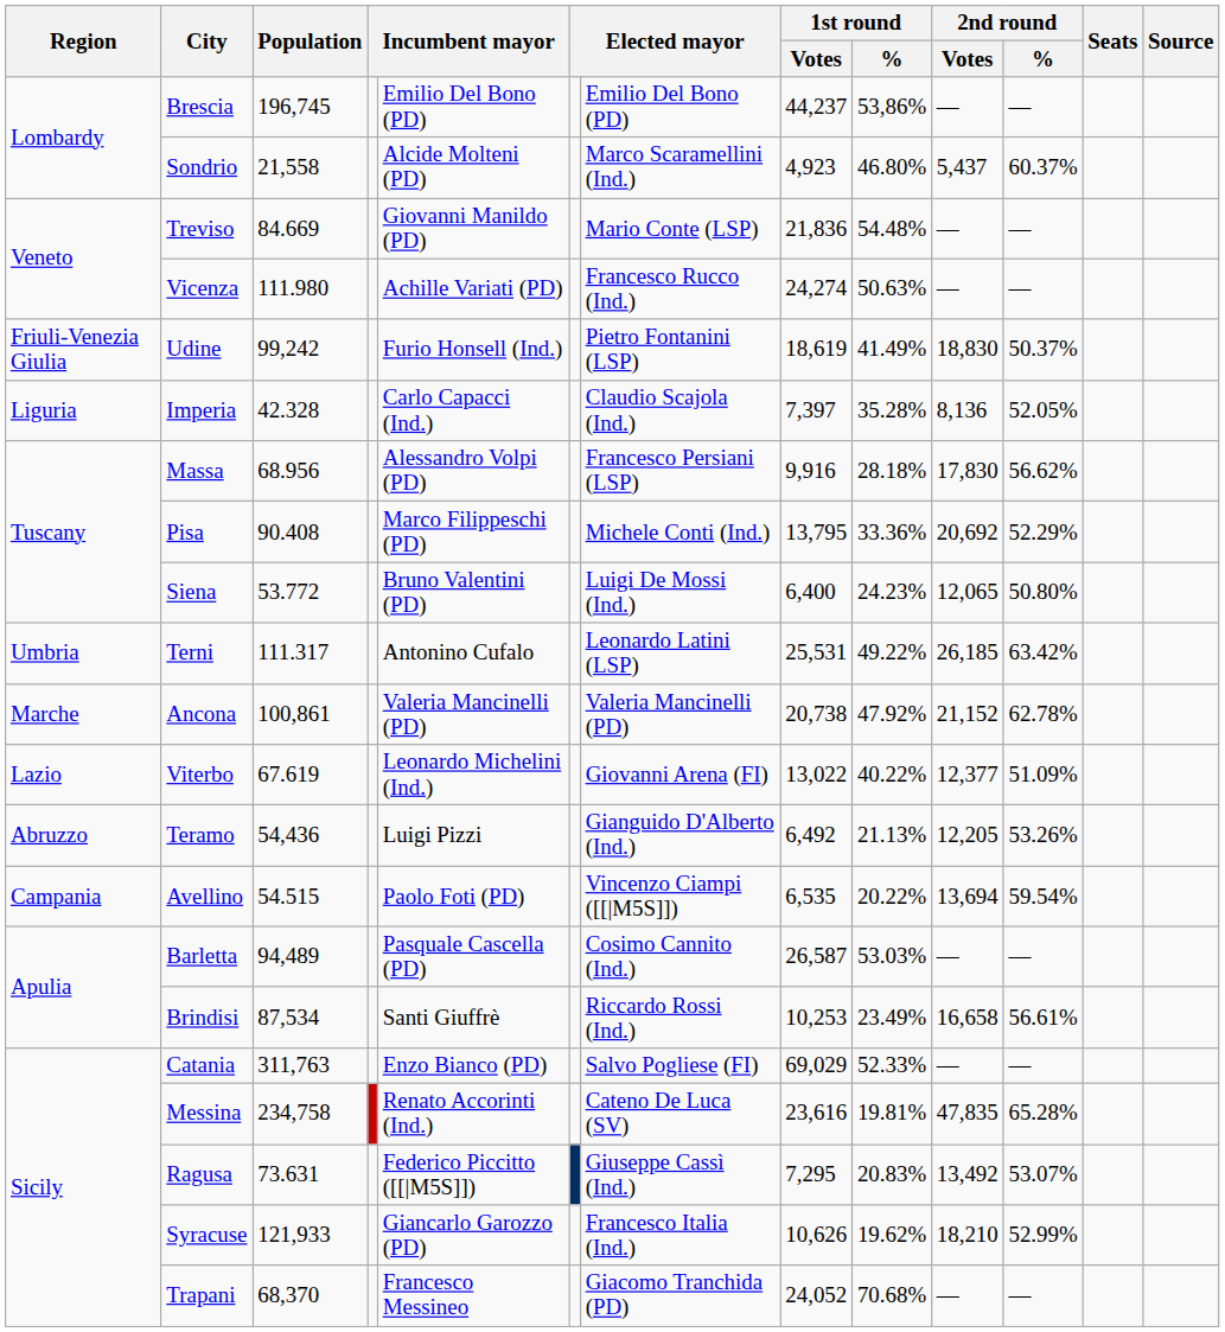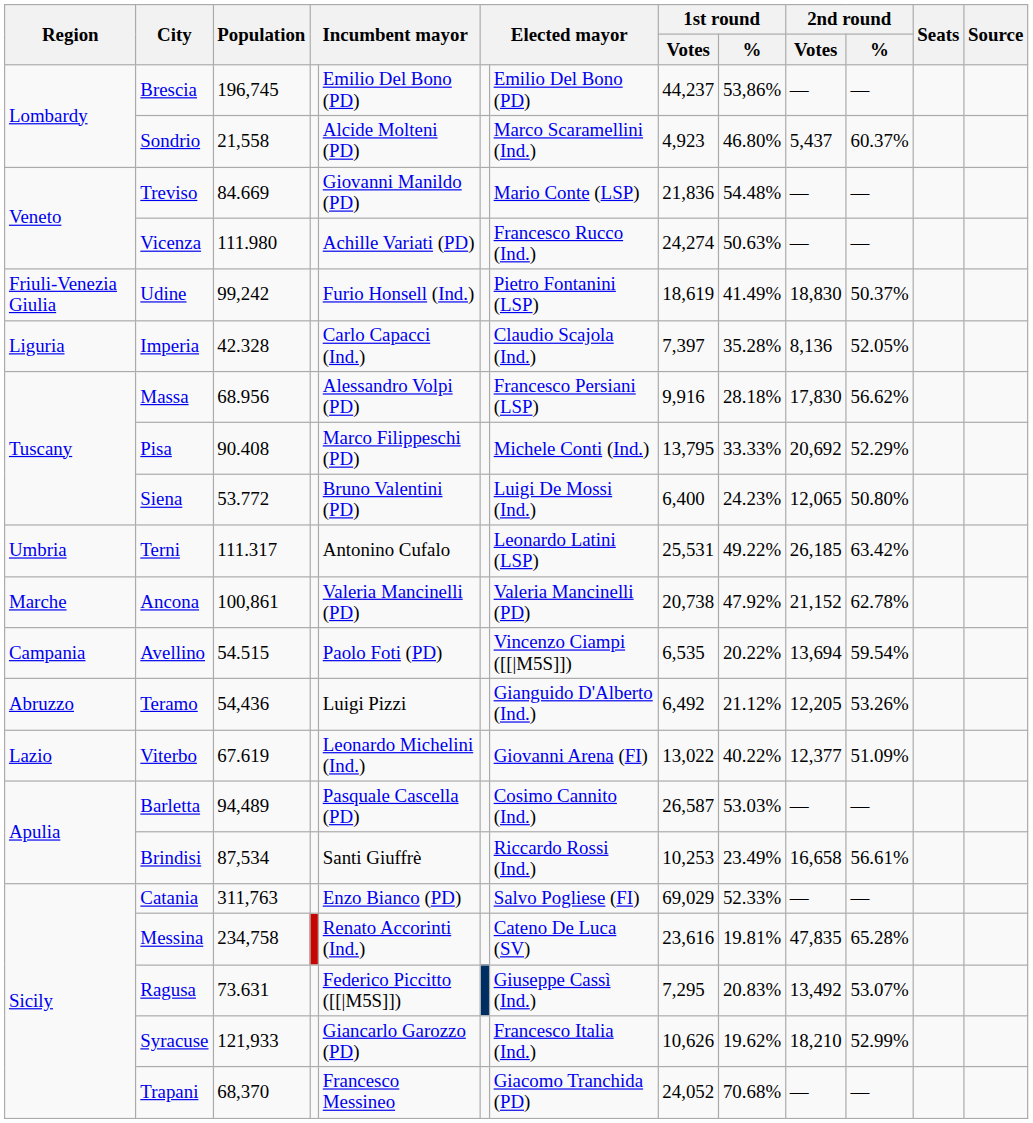 <table class=wikitable>
 <tr>
 <th rowspan=2>Region</th>
 <th rowspan=2>City</th>
 <th rowspan=2>Population</th>
 <th colspan=2 rowspan=2>Incumbent mayor</th>
 <th colspan=2 rowspan=2>Elected mayor</th>
 <th colspan=2>1st round</th>
 <th colspan=2>2nd round</th>
 <th rowspan=2>Seats</th>
 <th rowspan=2>Source</th>
 </tr>
 <tr>
 <th>Votes</th>
 <th>%</th>
 <th>Votes</th>
 <th>%</th>
 </tr>
 <tr>
 <td rowspan=2> <a href='#'>Lombardy</a></td>
 <td><a href='#'>Brescia</a></td>
 <td>196,745</td>
 <td bgcolor=></td>
 <td align=left><a href='#'>Emilio Del Bono</a> (<a href='#'>PD</a>)</td>
 <td bgcolor=></td>
 <td align=left><a href='#'>Emilio Del Bono</a> (<a href='#'>PD</a>)</td>
 <td>44,237</td>
 <td>53,86%</td>
 <td>—</td>
 <td>—</td>
 <td></td>
 <td></td>
 </tr>
 <tr>
 <td><a href='#'>Sondrio</a></td>
 <td>21,558</td>
 <td bgcolor=></td>
 <td align=left><a href='#'>Alcide Molteni</a> (<a href='#'>PD</a>)</td>
 <td bgcolor=></td>
 <td align=left><a href='#'>Marco Scaramellini</a> (<a href='#'>Ind.</a>)</td>
 <td>4,923</td>
 <td>46.80%</td>
 <td>5,437</td>
 <td>60.37%</td>
 <td></td>
 <td></td>
 </tr>
 <tr>
 <td rowspan=2> <a href='#'>Veneto</a></td>
 <td><a href='#'>Treviso</a></td>
 <td>84.669</td>
 <td bgcolor=></td>
 <td align=left><a href='#'>Giovanni Manildo</a> (<a href='#'>PD</a>)</td>
 <td bgcolor=></td>
 <td align=left><a href='#'>Mario Conte</a> (<a href='#'>LSP</a>)</td>
 <td>21,836</td>
 <td>54.48%</td>
 <td>—</td>
 <td>—</td>
 <td></td>
 <td></td>
 </tr>
 <tr>
 <td><a href='#'>Vicenza</a></td>
 <td>111.980</td>
 <td bgcolor=></td>
 <td align=left><a href='#'>Achille Variati</a> (<a href='#'>PD</a>)</td>
 <td bgcolor=></td>
 <td align=left><a href='#'>Francesco Rucco</a> (<a href='#'>Ind.</a>)</td>
 <td>24,274</td>
 <td>50.63%</td>
 <td>—</td>
 <td>—</td>
 <td></td>
 <td></td>
 </tr>
 <tr>
 <td> <a href='#'>Friuli-Venezia Giulia</a></td>
 <td><a href='#'>Udine</a></td>
 <td>99,242</td>
 <td bgcolor=></td>
 <td><a href='#'>Furio Honsell</a> (<a href='#'>Ind.</a>)</td>
 <td bgcolor=></td>
 <td align=left><a href='#'>Pietro Fontanini</a> (<a href='#'>LSP</a>)</td>
 <td>18,619</td>
 <td>41.49%</td>
 <td>18,830</td>
 <td>50.37%</td>
 <td></td>
 <td></td>
 </tr>
 <tr>
 <td> <a href='#'>Liguria</a></td>
 <td><a href='#'>Imperia</a></td>
 <td>42.328</td>
 <td bgcolor=></td>
 <td align=left><a href='#'>Carlo Capacci</a> (<a href='#'>Ind.</a>)</td>
 <td bgcolor=></td>
 <td align=left><a href='#'>Claudio Scajola</a> (<a href='#'>Ind.</a>)</td>
 <td>7,397</td>
 <td>35.28%</td>
 <td>8,136</td>
 <td>52.05%</td>
 <td></td>
 <td></td>
 </tr>
 <tr>
 <td rowspan=3> <a href='#'>Tuscany</a></td>
 <td><a href='#'>Massa</a></td>
 <td>68.956</td>
 <td bgcolor=></td>
 <td align=left><a href='#'>Alessandro Volpi</a> (<a href='#'>PD</a>)</td>
 <td bgcolor=></td>
 <td align=left><a href='#'>Francesco Persiani</a> (<a href='#'>LSP</a>)</td>
 <td>9,916</td>
 <td>28.18%</td>
 <td>17,830</td>
 <td>56.62%</td>
 <td></td>
 <td></td>
 </tr>
 <tr>
 <td><a href='#'>Pisa</a></td>
 <td>90.408</td>
 <td bgcolor=></td>
 <td align=left><a href='#'>Marco Filippeschi</a> (<a href='#'>PD</a>)</td>
 <td bgcolor=></td>
 <td align=left><a href='#'>Michele Conti</a> (<a href='#'>Ind.</a>)</td>
 <td>13,795</td>
-<td>33.36%</td>
+<td>33.33%</td>
 <td>20,692</td>
 <td>52.29%</td>
 <td></td>
 <td></td>
 </tr>
 <tr>
 <td><a href='#'>Siena</a></td>
 <td>53.772</td>
 <td bgcolor=></td>
 <td align=left><a href='#'>Bruno Valentini</a> (<a href='#'>PD</a>)</td>
 <td bgcolor=></td>
 <td align=left><a href='#'>Luigi De Mossi</a> (<a href='#'>Ind.</a>)</td>
 <td>6,400</td>
 <td>24.23%</td>
 <td>12,065</td>
 <td>50.80%</td>
 <td></td>
 <td></td>
 </tr>
 <tr>
 <td> <a href='#'>Umbria</a></td>
 <td><a href='#'>Terni</a></td>
 <td>111.317</td>
 <td bgcolor=></td>
 <td>Antonino Cufalo</td>
 <td bgcolor=></td>
 <td align=left><a href='#'>Leonardo Latini</a> (<a href='#'>LSP</a>)</td>
 <td>25,531</td>
 <td>49.22%</td>
 <td>26,185</td>
 <td>63.42%</td>
 <td></td>
 <td></td>
 </tr>
 <tr>
 <td> <a href='#'>Marche</a></td>
 <td><a href='#'>Ancona</a></td>
 <td>100,861</td>
 <td bgcolor=></td>
 <td align=left><a href='#'>Valeria Mancinelli</a> (<a href='#'>PD</a>)</td>
 <td bgcolor=></td>
 <td align=left><a href='#'>Valeria Mancinelli</a> (<a href='#'>PD</a>)</td>
 <td>20,738</td>
 <td>47.92%</td>
 <td>21,152</td>
 <td>62.78%</td>
 <td></td>
 <td></td>
 </tr>
 <tr>
-<td> <a href='#'>Lazio</a></td>
-<td><a href='#'>Viterbo</a></td>
-<td>67.619</td>
+<td> <a href='#'>Campania</a></td>
+<td><a href='#'>Avellino</a></td>
+<td>54.515</td>
 <td bgcolor=></td>
-<td align=left><a href='#'>Leonardo Michelini</a> (<a href='#'>Ind.</a>)</td>
+<td align=left><a href='#'>Paolo Foti</a> (<a href='#'>PD</a>)</td>
 <td bgcolor=></td>
-<td align=left><a href='#'>Giovanni Arena</a> (<a href='#'>FI</a>)</td>
-<td>13,022</td>
-<td>40.22%</td>
-<td>12,377</td>
-<td>51.09%</td>
+<td align=left><a href='#'>Vincenzo Ciampi</a> ([[|M5S]])</td>
+<td>6,535</td>
+<td>20.22%</td>
+<td>13,694</td>
+<td>59.54%</td>
 <td></td>
 <td></td>
 </tr>
 <tr>
 <td> <a href='#'>Abruzzo</a></td>
 <td><a href='#'>Teramo</a></td>
 <td>54,436</td>
 <td bgcolor=></td>
 <td align=left>Luigi Pizzi</td>
 <td bgcolor=></td>
 <td align=left><a href='#'>Gianguido D'Alberto</a> (<a href='#'>Ind.</a>)</td>
 <td>6,492</td>
-<td>21.13%</td>
+<td>21.12%</td>
 <td>12,205</td>
 <td>53.26%</td>
 <td></td>
 <td></td>
 </tr>
 <tr>
-<td> <a href='#'>Campania</a></td>
-<td><a href='#'>Avellino</a></td>
-<td>54.515</td>
+<td> <a href='#'>Lazio</a></td>
+<td><a href='#'>Viterbo</a></td>
+<td>67.619</td>
 <td bgcolor=></td>
-<td align=left><a href='#'>Paolo Foti</a> (<a href='#'>PD</a>)</td>
+<td align=left><a href='#'>Leonardo Michelini</a> (<a href='#'>Ind.</a>)</td>
 <td bgcolor=></td>
-<td align=left><a href='#'>Vincenzo Ciampi</a> ([[|M5S]])</td>
-<td>6,535</td>
-<td>20.22%</td>
-<td>13,694</td>
-<td>59.54%</td>
+<td align=left><a href='#'>Giovanni Arena</a> (<a href='#'>FI</a>)</td>
+<td>13,022</td>
+<td>40.22%</td>
+<td>12,377</td>
+<td>51.09%</td>
 <td></td>
 <td></td>
 </tr>
 <tr>
 <td rowspan=2> <a href='#'>Apulia</a></td>
 <td><a href='#'>Barletta</a></td>
 <td>94,489</td>
 <td bgcolor=></td>
 <td align=left><a href='#'>Pasquale Cascella</a> (<a href='#'>PD</a>)</td>
 <td bgcolor=></td>
 <td align=left><a href='#'>Cosimo Cannito</a> (<a href='#'>Ind.</a>)</td>
 <td>26,587</td>
 <td>53.03%</td>
 <td>—</td>
 <td>—</td>
 <td></td>
 <td></td>
 </tr>
 <tr>
 <td><a href='#'>Brindisi</a></td>
 <td>87,534</td>
 <td bgcolor=></td>
 <td align=left>Santi Giuffrè</td>
 <td bgcolor=></td>
 <td align=left><a href='#'>Riccardo Rossi</a> (<a href='#'>Ind.</a>)</td>
 <td>10,253</td>
 <td>23.49%</td>
 <td>16,658</td>
 <td>56.61%</td>
 <td></td>
 <td></td>
 </tr>
 <tr>
 <td rowspan=5> <a href='#'>Sicily</a></td>
 <td><a href='#'>Catania</a></td>
 <td>311,763</td>
 <td bgcolor=></td>
 <td align=left><a href='#'>Enzo Bianco</a> (<a href='#'>PD</a>)</td>
 <td bgcolor=></td>
 <td align=left><a href='#'>Salvo Pogliese</a> (<a href='#'>FI</a>)</td>
 <td>69,029</td>
 <td>52.33%</td>
 <td>—</td>
 <td>—</td>
 <td></td>
 <td></td>
 </tr>
 <tr>
 <td><a href='#'>Messina</a></td>
 <td>234,758</td>
 <td style="color:inherit;background:#C60400"></td>
 <td align=left><a href='#'>Renato Accorinti</a> (<a href='#'>Ind.</a>)</td>
 <td bgcolor=></td>
 <td align=left><a href='#'>Cateno De Luca</a> (<a href='#'>SV</a>)</td>
 <td>23,616</td>
 <td>19.81%</td>
 <td>47,835</td>
 <td>65.28%</td>
 <td></td>
 <td></td>
 </tr>
 <tr>
 <td><a href='#'>Ragusa</a></td>
 <td>73.631</td>
 <td bgcolor=></td>
 <td align=left><a href='#'>Federico Piccitto</a> ([[|M5S]])</td>
 <td style="color:inherit;background:#002E63"></td>
 <td align=left><a href='#'>Giuseppe Cassì</a> (<a href='#'>Ind.</a>)</td>
 <td>7,295</td>
 <td>20.83%</td>
 <td>13,492</td>
 <td>53.07%</td>
 <td></td>
 <td></td>
 </tr>
 <tr>
 <td><a href='#'>Syracuse</a></td>
 <td>121,933</td>
 <td bgcolor=></td>
 <td align=left><a href='#'>Giancarlo Garozzo</a> (<a href='#'>PD</a>)</td>
 <td bgcolor=></td>
 <td align=left><a href='#'>Francesco Italia</a> (<a href='#'>Ind.</a>)</td>
 <td>10,626</td>
 <td>19.62%</td>
 <td>18,210</td>
 <td>52.99%</td>
 <td></td>
 <td></td>
 </tr>
 <tr>
 <td><a href='#'>Trapani</a></td>
 <td>68,370</td>
 <td bgcolor=></td>
 <td align=left><a href='#'>Francesco Messineo</a></td>
 <td bgcolor=></td>
 <td align=left><a href='#'>Giacomo Tranchida</a> (<a href='#'>PD</a>)</td>
 <td>24,052</td>
 <td>70.68%</td>
 <td>—</td>
 <td>—</td>
 <td></td>
 <td></td>
 </tr>
 </table>
